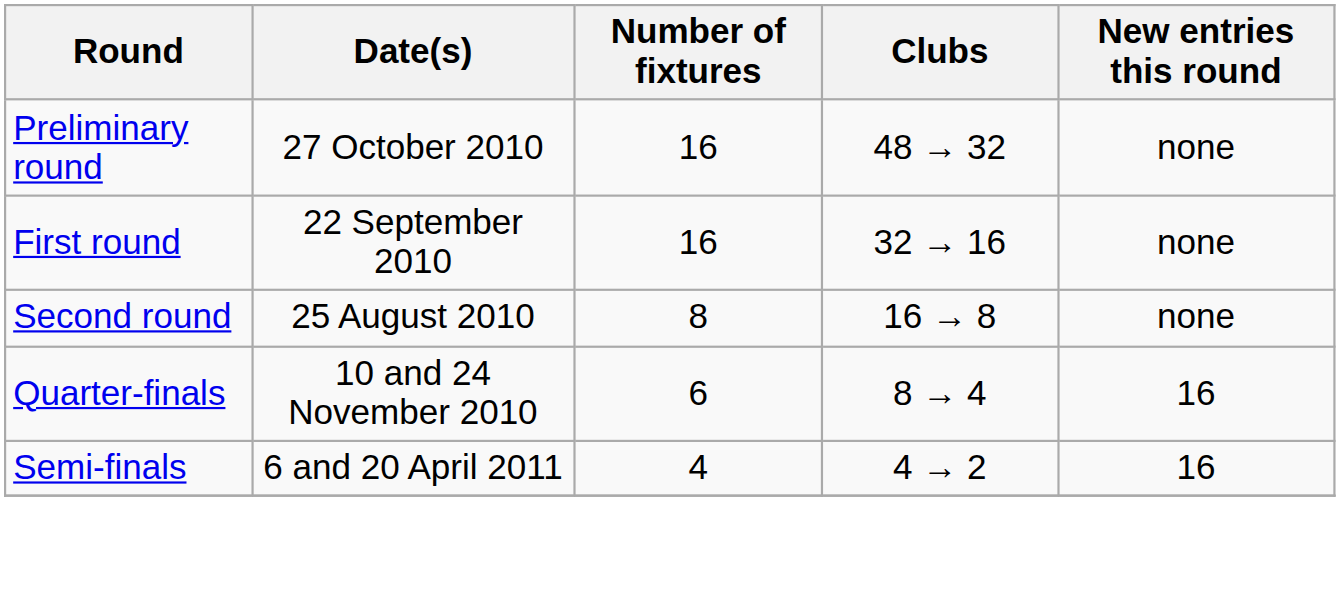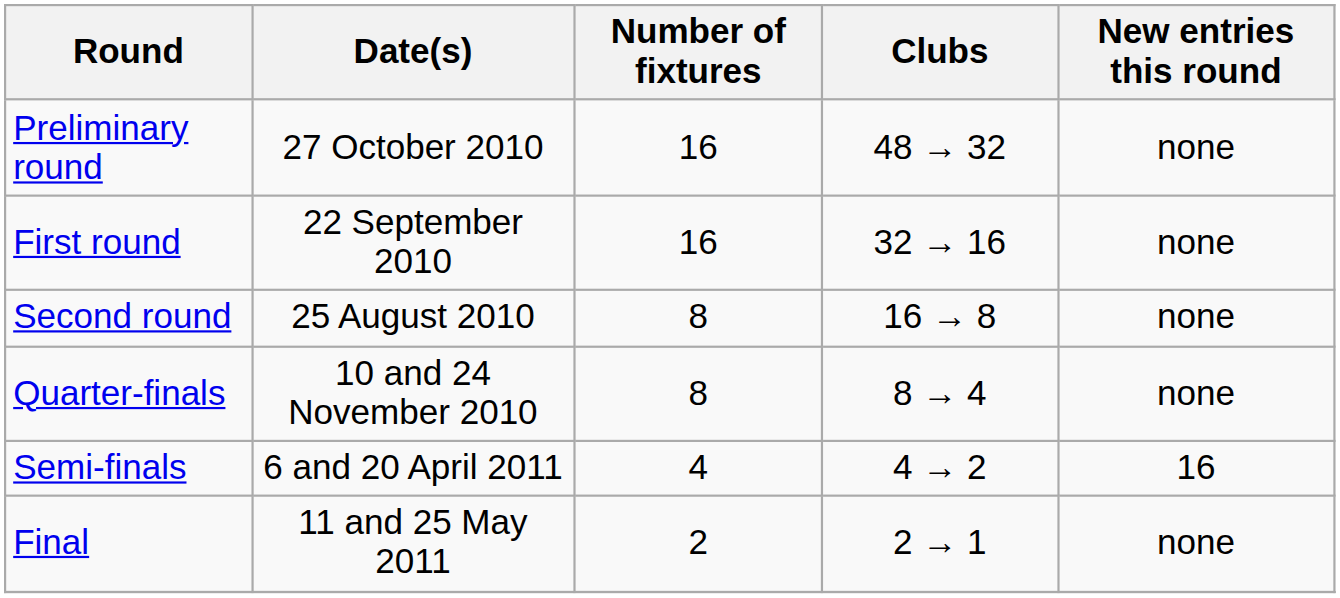 <table class="wikitable" style="text-align:center">
 <tr>
 <th>Round</th>
 <th>Date(s)</th>
 <th>Number of fixtures</th>
 <th width=100>Clubs</th>
 <th>New entries this round</th>
 </tr>
 <tr>
 <td style="text-align:left;"><a href='#'>Preliminary round</a></td>
 <td>27 October 2010</td>
 <td>16</td>
 <td>48 → 32</td>
 <td>none</td>
 </tr>
 <tr>
 <td style="text-align:left;"><a href='#'>First round</a></td>
 <td>22 September 2010</td>
 <td>16</td>
 <td>32 → 16</td>
 <td>none</td>
 </tr>
 <tr>
 <td style="text-align:left;"><a href='#'>Second round</a></td>
 <td>25 August 2010</td>
 <td>8</td>
 <td>16 → 8</td>
 <td>none</td>
 </tr>
 <tr>
 <td style="text-align:left;"><a href='#'>Quarter-finals</a></td>
 <td>10 and 24 November 2010</td>
-<td>6</td>
+<td>8</td>
 <td>8 → 4</td>
-<td>16</td>
+<td>none</td>
 </tr>
 <tr>
 <td style="text-align:left;"><a href='#'>Semi-finals</a></td>
 <td>6 and 20 April 2011</td>
 <td>4</td>
 <td>4 → 2</td>
 <td>16</td>
 </tr>
 <tr>
+<td style="text-align:left;"><a href='#'>Final</a></td>
+<td>11 and 25 May 2011</td>
+<td>2</td>
+<td>2 → 1</td>
+<td>none</td>
+</tr>
+<tr>
 </tr>
 </table>
